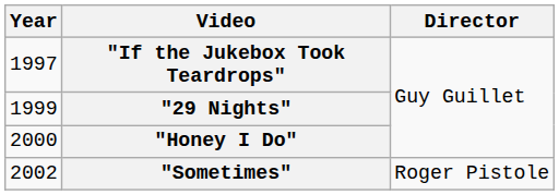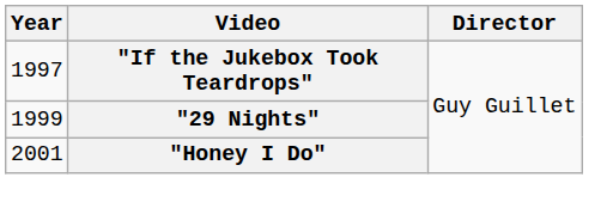 <table class="wikitable plainrowheaders">
 <tr>
 <th>Year</th>
 <th style="width:16em;">Video</th>
 <th>Director</th>
 </tr>
 <tr>
 <td>1997</td>
 <th scope="row">"If the Jukebox Took Teardrops"</th>
 <td rowspan="3">Guy Guillet</td>
 </tr>
 <tr>
 <td>1999</td>
 <th scope="row">"29 Nights"</th>
 </tr>
 <tr>
-<td>2000</td>
+<td>2001</td>
 <th scope="row">"Honey I Do"</th>
 </tr>
-<tr>
-<td>2002</td>
-<th scope="row">"Sometimes"</th>
-<td>Roger Pistole</td>
-</tr>
 </table>
